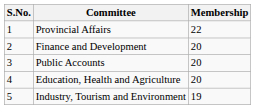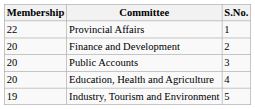 <table class="wikitable">
 <tr>
+<th>Membership</th>
+<th>Committee</th>
 <th>S.No.</th>
-<th>Committee</th>
-<th>Membership</th>
 </tr>
 <tr>
+<td>22</td>
+<td>Provincial Affairs</td>
 <td>1</td>
-<td>Provincial Affairs</td>
-<td>22</td>
 </tr>
 <tr>
+<td>20</td>
+<td>Finance and Development</td>
 <td>2</td>
-<td>Finance and Development</td>
-<td>20</td>
 </tr>
 <tr>
+<td>20</td>
+<td>Public Accounts</td>
 <td>3</td>
-<td>Public Accounts</td>
-<td>20</td>
 </tr>
 <tr>
+<td>20</td>
+<td>Education, Health and Agriculture</td>
 <td>4</td>
-<td>Education, Health and Agriculture</td>
-<td>20</td>
 </tr>
 <tr>
+<td>19</td>
+<td>Industry, Tourism and Environment</td>
 <td>5</td>
-<td>Industry, Tourism and Environment</td>
-<td>19</td>
 </tr>
 </table>
